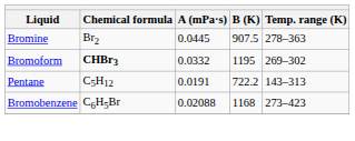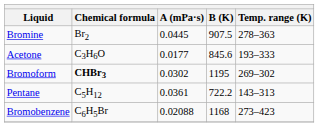 <table class="wikitable"|test>
 <tr>
 <th scope="row" colspan=5></th>
 </tr>
 <tr>
 <th scope="col">Liquid</th>
 <th scope="col">Chemical formula</th>
 <th scope="col">A (mPa·s)</th>
 <th scope="col">B (K)</th>
 <th scope="col">Temp. range (K)</th>
 </tr>
 <tr>
 <td><a href='#'>Bromine</a></td>
 <td>Br<sub>2</sub></td>
 <td>0.0445</td>
 <td>907.5</td>
 <td>278–363</td>
 </tr>
 <tr>
+<td><a href='#'>Acetone</a></td>
+<td>C<sub>3</sub>H<sub>6</sub>O</td>
+<td>0.0177</td>
+<td>845.6</td>
+<td>193–333</td>
+</tr>
+<tr>
 <td><a href='#'>Bromoform</a></td>
 <td><strong>CHBr<sub>3</sub></strong></td>
-<td>0.0332</td>
+<td>0.0302</td>
 <td>1195</td>
 <td>269–302</td>
 </tr>
 <tr>
 <td><a href='#'>Pentane</a></td>
 <td>C<sub>5</sub>H<sub>12</sub></td>
-<td>0.0191</td>
+<td>0.0361</td>
 <td>722.2</td>
 <td>143–313</td>
 </tr>
 <tr>
 <td><a href='#'>Bromobenzene</a></td>
 <td>C<sub>6</sub>H<sub>5</sub>Br</td>
 <td>0.02088</td>
 <td>1168</td>
 <td>273–423</td>
 </tr>
 <tr>
 </tr>
 </table>
